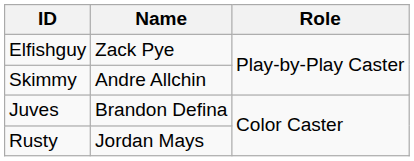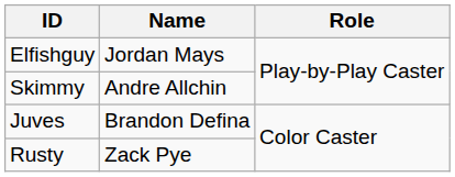 <table class="wikitable">
 <tr>
 <th>ID</th>
 <th>Name</th>
 <th>Role</th>
 </tr>
 <tr>
 <td>Elfishguy</td>
-<td> Zack Pye</td>
+<td> Jordan Mays</td>
 <td rowspan=2>Play-by-Play Caster</td>
 </tr>
 <tr>
 <td>Skimmy</td>
 <td> Andre Allchin</td>
 </tr>
 <tr>
 <td>Juves</td>
 <td> Brandon Defina</td>
 <td rowspan=2>Color Caster</td>
 </tr>
 <tr>
 <td>Rusty</td>
-<td> Jordan Mays</td>
+<td> Zack Pye</td>
 </tr>
 </table>
